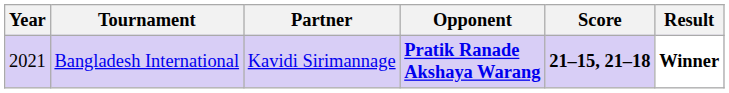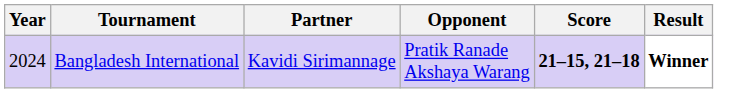 <table class="sortable wikitable" style="font-size: 90%;">
 <tr>
 <th>Year</th>
 <th>Tournament</th>
 <th>Partner</th>
 <th>Opponent</th>
 <th>Score</th>
 <th>Result</th>
 </tr>
 <tr style="background:#D8CEF6">
-<td align="center">2021</td>
+<td align="center">2024</td>
 <td align="left"><a href='#'>Bangladesh International</a></td>
 <td align="left"> <a href='#'>Kavidi Sirimannage</a></td>
-<td align="left"><strong> <a href='#'>Pratik Ranade</a><br> <a href='#'>Akshaya Warang</a></strong></td>
+<td align="left"> <a href='#'>Pratik Ranade</a><br> <a href='#'>Akshaya Warang</a></td>
 <td align="left"><strong>21–15, 21–18</strong></td>
 <td style="text-align:left; background:white"> <strong>Winner</strong></td>
 </tr>
 </table>
